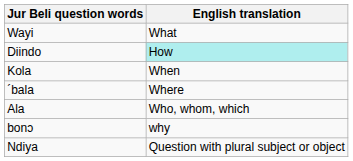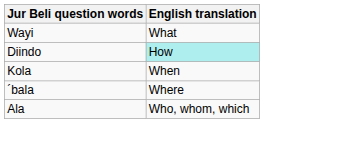 <table class="wikitable">
 <tr>
 <th>Jur Beli  question words</th>
 <th>English  translation</th>
 </tr>
 <tr>
 <td>Wayi</td>
 <td>What</td>
 </tr>
 <tr>
 <td>Diindo</td>
 <td style="background: paleturquoise;">How</td>
 </tr>
 <tr>
 <td>Kola</td>
 <td>When</td>
 </tr>
 <tr>
 <td>´bala</td>
 <td>Where</td>
 </tr>
 <tr>
 <td>Ala</td>
 <td>Who,  whom, which</td>
 </tr>
-<tr>
-<td>bonɔ</td>
-<td>why</td>
-</tr>
-<tr>
-<td>Ndiya</td>
-<td>Question  with plural subject or object</td>
-</tr>
 </table>
